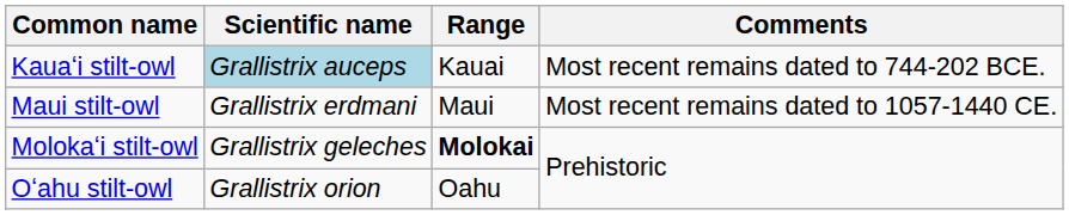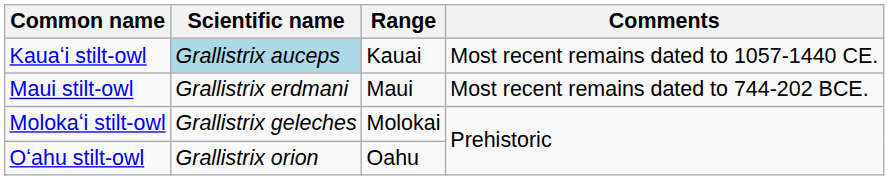 <table class="wikitable">
 <tr>
 <th>Common name</th>
 <th>Scientific name</th>
 <th>Range</th>
 <th class="unsortable">Comments</th>
 </tr>
 <tr>
 <td><a href='#'>Kauaʻi stilt-owl</a></td>
 <td style="background: lightblue;"><em>Grallistrix auceps</em></td>
 <td>Kauai</td>
-<td>Most recent remains dated to 744-202 BCE.</td>
+<td>Most recent remains dated to 1057-1440 CE.</td>
 </tr>
 <tr>
 <td><a href='#'>Maui stilt-owl</a></td>
 <td><em>Grallistrix erdmani</em></td>
 <td>Maui</td>
-<td>Most recent remains dated to 1057-1440 CE.</td>
+<td>Most recent remains dated to 744-202 BCE.</td>
 </tr>
 <tr>
 <td><a href='#'>Molokaʻi stilt-owl</a></td>
 <td><em>Grallistrix geleches</em></td>
-<td><strong>Molokai</strong></td>
+<td>Molokai</td>
 <td rowspan="2">Prehistoric</td>
 </tr>
 <tr>
 <td><a href='#'>Oʻahu stilt-owl</a></td>
 <td><em>Grallistrix orion</em></td>
 <td>Oahu</td>
 </tr>
 </table>
